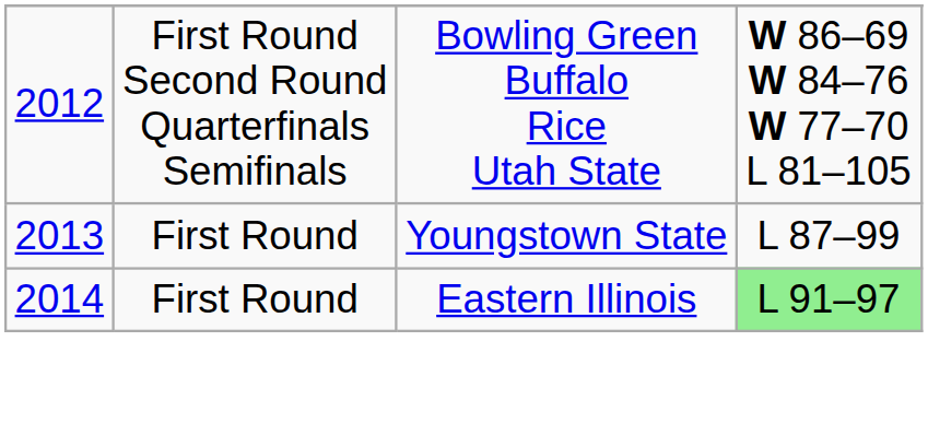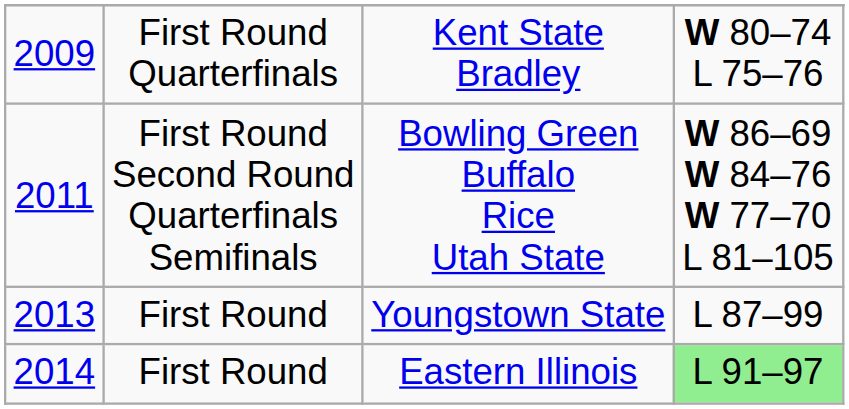 <table class="wikitable" style="text-align:center">
 <tr>
 </tr>
 <tr align="center">
 </tr>
 <tr>
-<td><a href='#'>2012</a></td>
+<td><a href='#'>2009</a></td>
+<td>First Round<br>Quarterfinals</td>
+<td><a href='#'>Kent State</a><br><a href='#'>Bradley</a></td>
+<td><strong>W</strong> 80–74<br> L 75–76</td>
+</tr>
+<tr>
+<td><a href='#'>2011</a></td>
 <td>First Round<br>Second Round<br>Quarterfinals<br>Semifinals</td>
 <td><a href='#'>Bowling Green</a><br><a href='#'>Buffalo</a><br><a href='#'>Rice</a><br><a href='#'>Utah State</a></td>
 <td><strong>W</strong> 86–69<br><strong>W</strong> 84–76<br><strong>W</strong> 77–70<br> L 81–105</td>
 </tr>
 <tr>
 <td><a href='#'>2013</a></td>
 <td>First Round</td>
 <td><a href='#'>Youngstown State</a></td>
 <td>L 87–99</td>
 </tr>
 <tr>
 <td><a href='#'>2014</a></td>
 <td>First Round</td>
 <td><a href='#'>Eastern Illinois</a></td>
 <td style="background: lightgreen;">L 91–97</td>
 </tr>
 </table>
